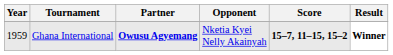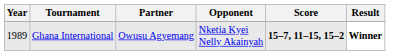 <table class="sortable wikitable" style="font-size: 90%;">
 <tr>
 <th>Year</th>
 <th>Tournament</th>
 <th>Partner</th>
 <th>Opponent</th>
 <th>Score</th>
 <th>Result</th>
 </tr>
 <tr>
 </tr>
 <tr style="background:#E9E9E9">
-<td align="center">1959</td>
+<td align="center">1989</td>
 <td align="left"><a href='#'>Ghana International</a></td>
-<td align="left"><strong> <a href='#'>Owusu Agyemang</a></strong></td>
+<td align="left"> <a href='#'>Owusu Agyemang</a></td>
 <td align="left"> <a href='#'>Nketia Kyei</a> <br>  <a href='#'>Nelly Akainyah</a></td>
 <td align="left"><strong>15–7, 11–15, 15–2</strong></td>
 <td style="text-align:left; background:white"> <strong>Winner</strong></td>
 </tr>
 </table>
